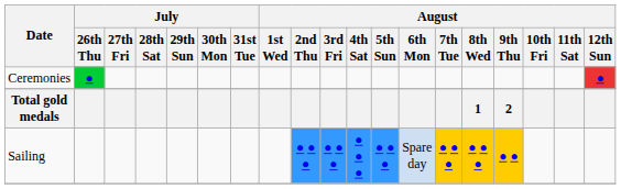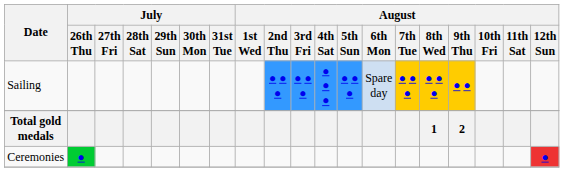 <table class="wikitable" style="margin:0.5em auto; font-size:90%; line-height:1.25em;">
 <tr>
 <th rowspan=2>Date</th>
 <th colspan=6>July</th>
 <th colspan=12>August</th>
 </tr>
 <tr>
 <th>26th<br>Thu</th>
 <th>27th<br>Fri</th>
 <th>28th<br>Sat</th>
 <th>29th<br>Sun</th>
 <th>30th<br>Mon</th>
 <th>31st<br>Tue</th>
 <th>1st<br>Wed</th>
 <th>2nd<br>Thu</th>
 <th>3rd<br>Fri</th>
 <th>4th<br>Sat</th>
 <th>5th<br>Sun</th>
 <th>6th<br>Mon</th>
 <th>7th<br>Tue</th>
 <th>8th<br>Wed</th>
 <th>9th<br>Thu</th>
 <th>10th<br>Fri</th>
 <th>11th<br>Sat</th>
 <th>12th<br>Sun</th>
 </tr>
-<tr>
-<td>Ceremonies</td>
-<td style="background:#00cc33; text-align:center"><a href='#'>●</a></td>
+<tr style="text-align:center">
+<td style="text-align:left">Sailing</td>
 <td></td>
 <td></td>
 <td></td>
 <td></td>
 <td></td>
 <td></td>
 <td></td>
+<td style="background:#3399ff"><span><a href='#'>●</a> <a href='#'>●</a> <a href='#'>●</a></span></td>
+<td style="background:#3399ff"><span><a href='#'>●</a> <a href='#'>●</a> <a href='#'>●</a></span></td>
+<td style="background:#3399ff"><span><a href='#'>●</a> <a href='#'>●</a> <a href='#'>●</a></span></td>
+<td style="background:#3399ff"><span><a href='#'>●</a> <a href='#'>●</a> <a href='#'>●</a></span></td>
+<td style="background:#cedff2">Spare<br>day</td>
+<td style="background:#ffcc00"><span><a href='#'>●</a> <a href='#'>●</a> <a href='#'>●</a></span></td>
+<td style="background:#ffcc00"><span><a href='#'>●</a> <a href='#'>●</a> <a href='#'>●</a></span></td>
+<td style="background:#ffcc00"><span><a href='#'>●</a> <a href='#'>●</a></span></td>
 <td></td>
 <td></td>
 <td></td>
-<td></td>
-<td></td>
-<td></td>
-<td></td>
-<td></td>
-<td></td>
-<td style="background:#ee3333; text-align:center"><a href='#'>●</a></td>
 </tr>
 <tr style="text-align:center">
 </tr>
 <tr>
 <th>Total gold medals</th>
 <th></th>
 <th></th>
 <th></th>
 <th></th>
 <th></th>
 <th></th>
 <th></th>
 <th></th>
 <th></th>
 <th></th>
 <th></th>
 <th></th>
 <th></th>
 <th>1</th>
 <th>2</th>
 <th></th>
 <th></th>
 <th></th>
 </tr>
-<tr style="text-align:center">
-<td style="text-align:left">Sailing</td>
+<tr>
+<td>Ceremonies</td>
+<td style="background:#00cc33; text-align:center"><a href='#'>●</a></td>
 <td></td>
 <td></td>
 <td></td>
 <td></td>
 <td></td>
 <td></td>
 <td></td>
-<td style="background:#3399ff"><span><a href='#'>●</a> <a href='#'>●</a> <a href='#'>●</a></span></td>
-<td style="background:#3399ff"><span><a href='#'>●</a> <a href='#'>●</a> <a href='#'>●</a></span></td>
-<td style="background:#3399ff"><span><a href='#'>●</a> <a href='#'>●</a> <a href='#'>●</a></span></td>
-<td style="background:#3399ff"><span><a href='#'>●</a> <a href='#'>●</a> <a href='#'>●</a></span></td>
-<td style="background:#cedff2">Spare<br>day</td>
-<td style="background:#ffcc00"><span><a href='#'>●</a> <a href='#'>●</a> <a href='#'>●</a></span></td>
-<td style="background:#ffcc00"><span><a href='#'>●</a> <a href='#'>●</a> <a href='#'>●</a></span></td>
-<td style="background:#ffcc00"><span><a href='#'>●</a> <a href='#'>●</a></span></td>
 <td></td>
 <td></td>
 <td></td>
+<td></td>
+<td></td>
+<td></td>
+<td></td>
+<td></td>
+<td></td>
+<td style="background:#ee3333; text-align:center"><a href='#'>●</a></td>
 </tr>
 <tr>
 </tr>
 </table>
